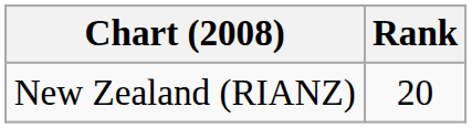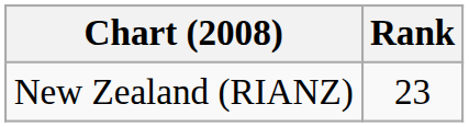 <table class="wikitable">
 <tr>
 <th>Chart (2008)</th>
 <th>Rank</th>
 </tr>
 <tr>
 <td>New Zealand (RIANZ)</td>
-<td style="text-align:center;">20</td>
+<td style="text-align:center;">23</td>
 </tr>
 </table>
